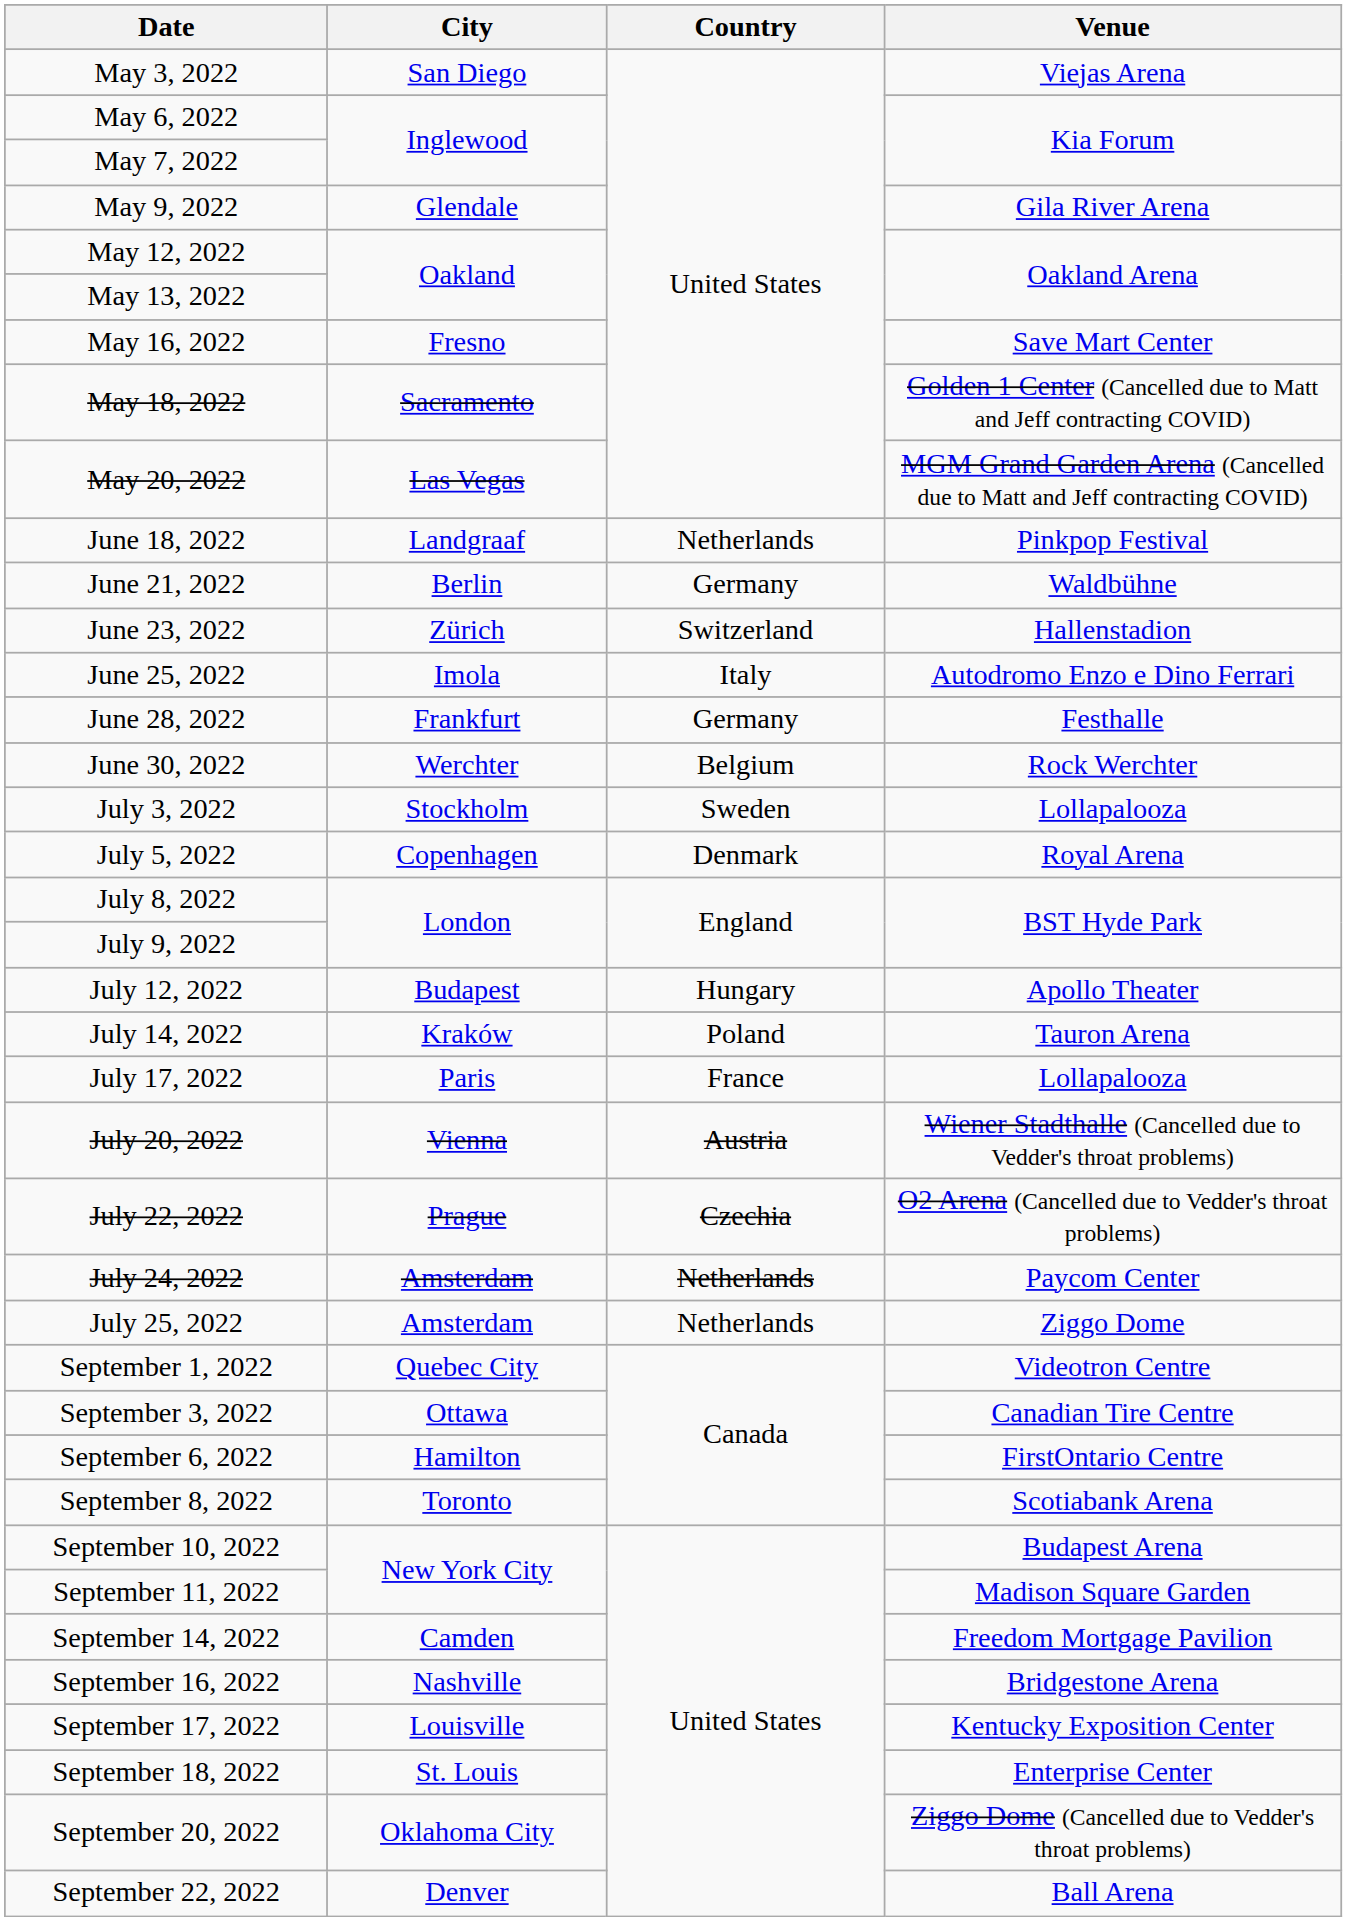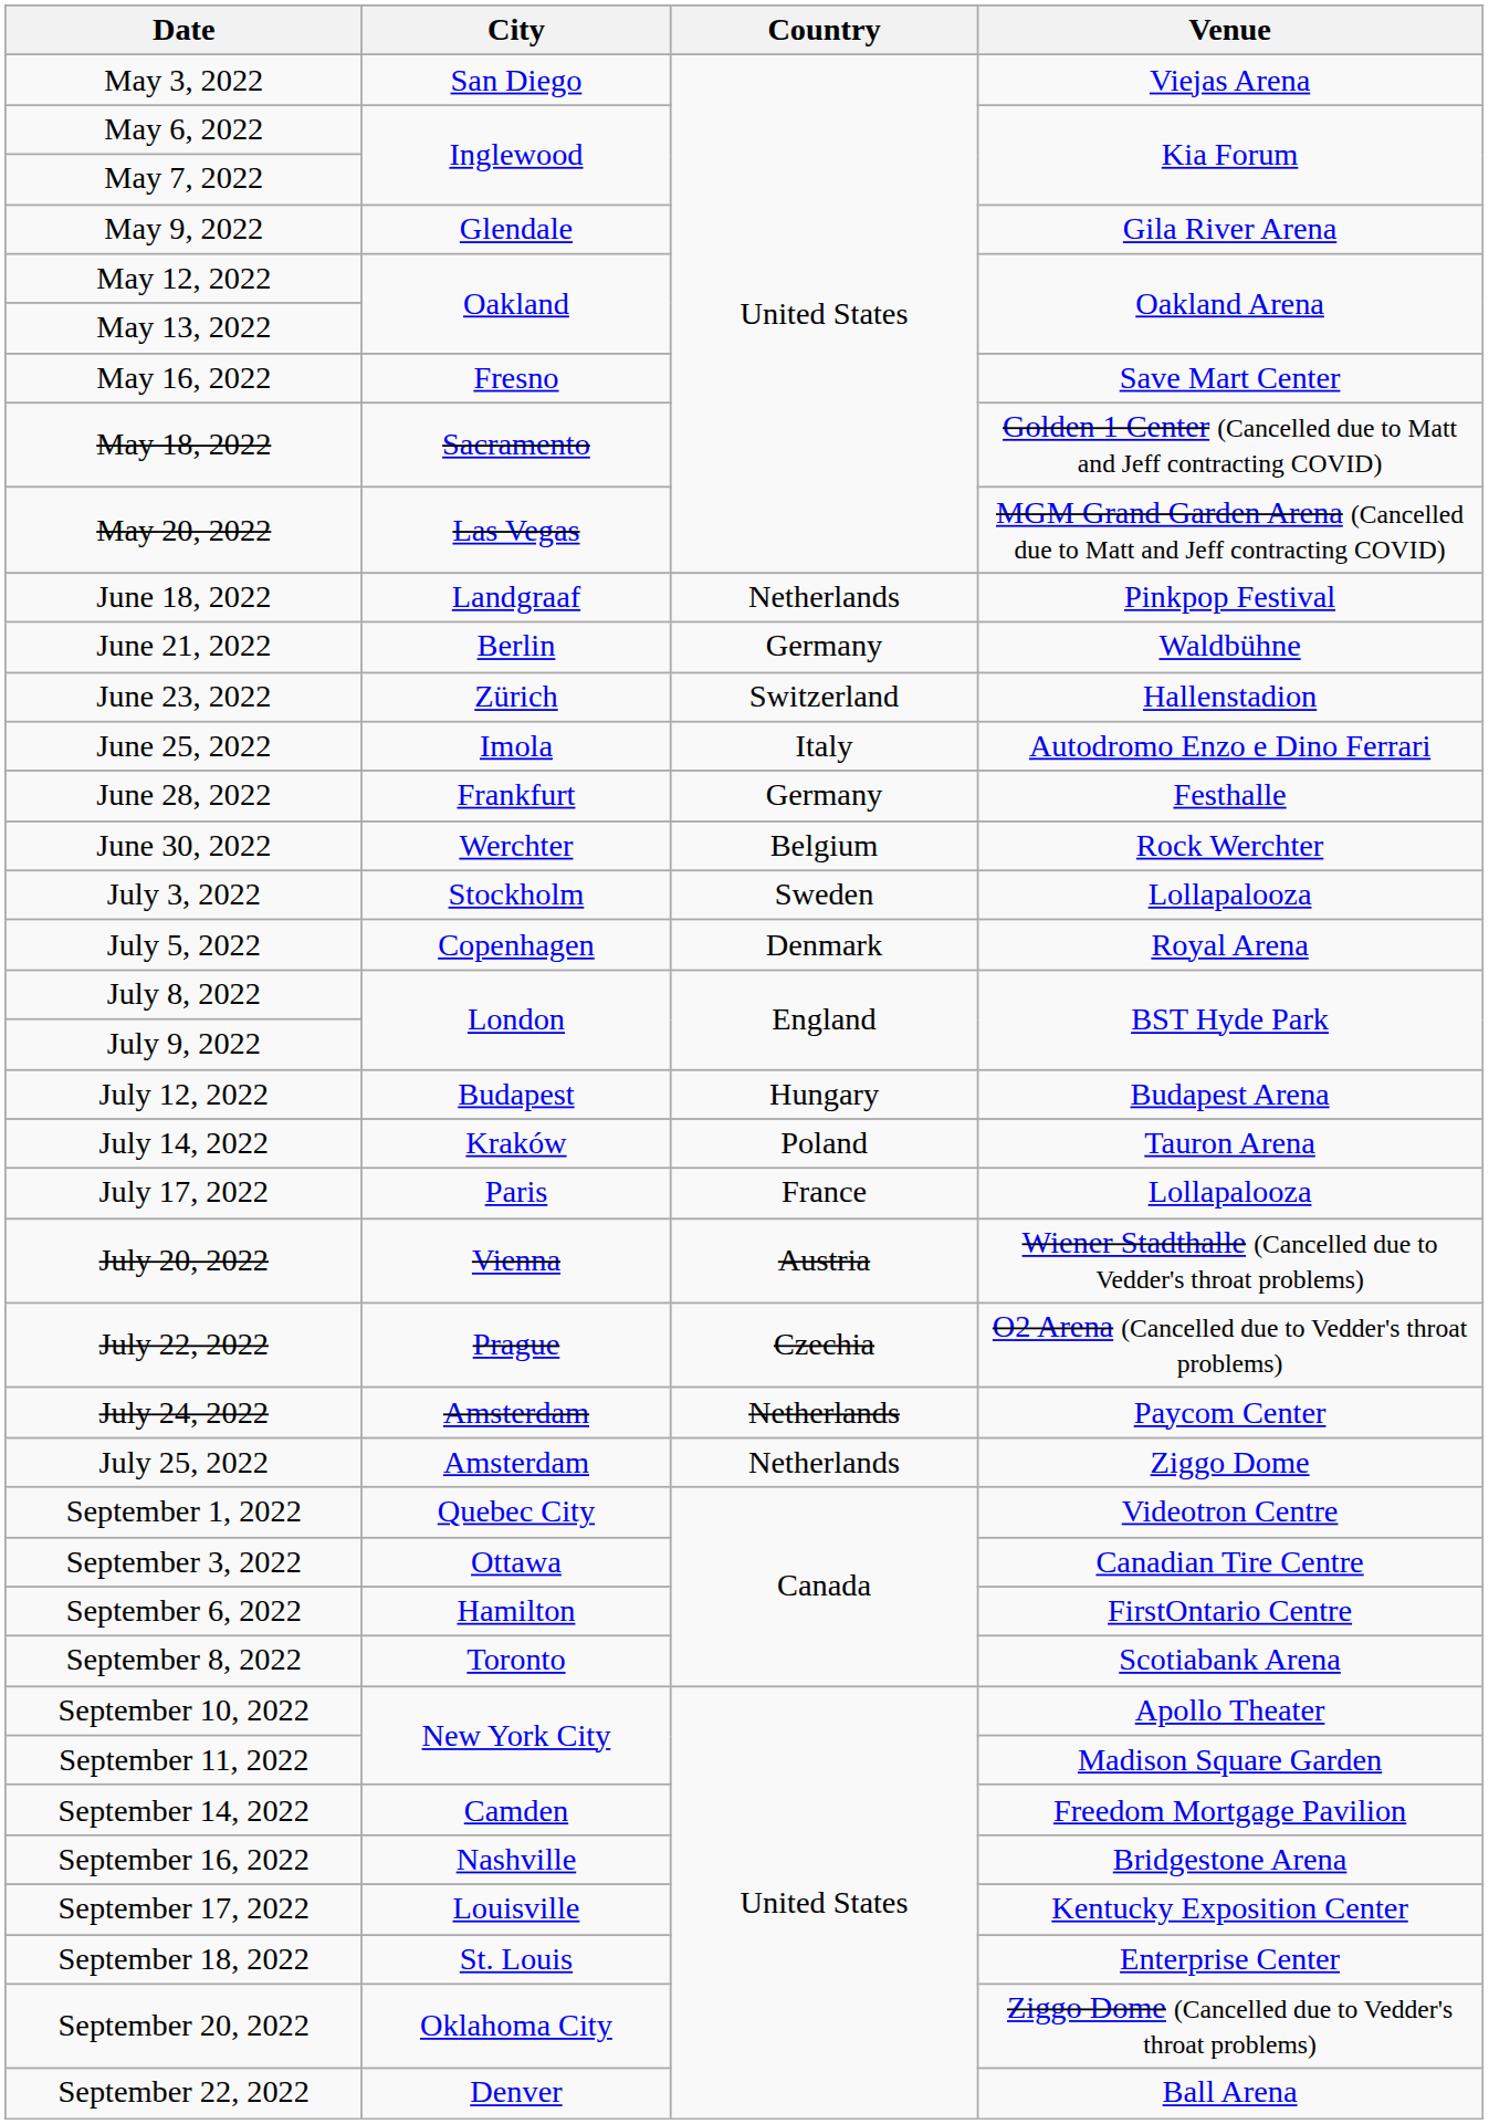 <table class="wikitable" style="text-align:center;">
 <tr>
 <th width="175">Date</th>
 <th width="150">City</th>
 <th width="150">Country</th>
 <th width="250">Venue</th>
 </tr>
 <tr>
 <td>May 3, 2022</td>
 <td><a href='#'>San Diego</a></td>
 <td rowspan="9">United States</td>
 <td><a href='#'>Viejas Arena</a></td>
 </tr>
 <tr>
 <td>May 6, 2022</td>
 <td rowspan="2"><a href='#'>Inglewood</a></td>
 <td rowspan="2"><a href='#'>Kia Forum</a></td>
 </tr>
 <tr>
 <td>May 7, 2022</td>
 </tr>
 <tr>
 <td>May 9, 2022</td>
 <td><a href='#'>Glendale</a></td>
 <td><a href='#'>Gila River Arena</a></td>
 </tr>
 <tr>
 <td>May 12, 2022</td>
 <td rowspan="2"><a href='#'>Oakland</a></td>
 <td rowspan="2"><a href='#'>Oakland Arena</a></td>
 </tr>
 <tr>
 <td>May 13, 2022</td>
 </tr>
 <tr>
 <td>May 16, 2022</td>
 <td><a href='#'>Fresno</a></td>
 <td><a href='#'>Save Mart Center</a></td>
 </tr>
 <tr>
 <td><s>May 18, 2022</s></td>
 <td><s><a href='#'>Sacramento</a></s></td>
 <td><s><a href='#'>Golden 1 Center</a></s> <small>(Cancelled due to Matt and Jeff contracting COVID)</small></td>
 </tr>
 <tr>
 <td><s>May 20, 2022</s></td>
 <td><s><a href='#'>Las Vegas</a></s></td>
 <td><s> <a href='#'>MGM Grand Garden Arena</a></s> <small>(Cancelled due to Matt and Jeff contracting COVID)</small></td>
 </tr>
 <tr>
 <td>June 18, 2022</td>
 <td><a href='#'>Landgraaf</a></td>
 <td>Netherlands</td>
 <td><a href='#'>Pinkpop Festival</a></td>
 </tr>
 <tr>
 <td>June 21, 2022</td>
 <td><a href='#'>Berlin</a></td>
 <td>Germany</td>
 <td><a href='#'>Waldbühne</a></td>
 </tr>
 <tr>
 <td>June 23, 2022</td>
 <td><a href='#'>Zürich</a></td>
 <td>Switzerland</td>
 <td><a href='#'>Hallenstadion</a></td>
 </tr>
 <tr>
 <td>June 25, 2022</td>
 <td><a href='#'>Imola</a></td>
 <td>Italy</td>
 <td><a href='#'>Autodromo Enzo e Dino Ferrari</a></td>
 </tr>
 <tr>
 <td>June 28, 2022</td>
 <td><a href='#'>Frankfurt</a></td>
 <td>Germany</td>
 <td><a href='#'>Festhalle</a></td>
 </tr>
 <tr>
 <td>June 30, 2022</td>
 <td><a href='#'>Werchter</a></td>
 <td>Belgium</td>
 <td><a href='#'>Rock Werchter</a></td>
 </tr>
 <tr>
 <td>July 3, 2022</td>
 <td><a href='#'>Stockholm</a></td>
 <td>Sweden</td>
 <td><a href='#'>Lollapalooza</a></td>
 </tr>
 <tr>
 <td>July 5, 2022</td>
 <td><a href='#'>Copenhagen</a></td>
 <td>Denmark</td>
 <td><a href='#'>Royal Arena</a></td>
 </tr>
 <tr>
 <td>July 8, 2022</td>
 <td rowspan="2"><a href='#'>London</a></td>
 <td rowspan="2">England</td>
 <td rowspan="2"><a href='#'>BST Hyde Park</a></td>
 </tr>
 <tr>
 <td>July 9, 2022</td>
 </tr>
 <tr>
 <td>July 12, 2022</td>
 <td><a href='#'>Budapest</a></td>
 <td>Hungary</td>
-<td><a href='#'>Apollo Theater</a></td>
+<td><a href='#'>Budapest Arena</a></td>
 </tr>
 <tr>
 <td>July 14, 2022</td>
 <td><a href='#'>Kraków</a></td>
 <td>Poland</td>
 <td><a href='#'>Tauron Arena</a></td>
 </tr>
 <tr>
 <td>July 17, 2022</td>
 <td><a href='#'>Paris</a></td>
 <td>France</td>
 <td><a href='#'>Lollapalooza</a></td>
 </tr>
 <tr>
 <td><s>July 20, 2022</s></td>
 <td><s><a href='#'>Vienna</a></s></td>
 <td><s>Austria</s></td>
 <td><s><a href='#'>Wiener Stadthalle</a></s> <small>(Cancelled due to Vedder's throat problems)</small></td>
 </tr>
 <tr>
 <td><s>July 22, 2022</s></td>
 <td><s><a href='#'>Prague</a></s></td>
 <td><s>Czechia</s></td>
 <td><s><a href='#'>O2 Arena</a></s>  <small>(Cancelled due to Vedder's throat problems)</small></td>
 </tr>
 <tr>
 <td><s>July 24, 2022</s></td>
 <td><s><a href='#'>Amsterdam</a></s></td>
 <td><s>Netherlands</s></td>
 <td><a href='#'>Paycom Center</a></td>
 </tr>
 <tr>
 <td>July 25, 2022</td>
 <td><a href='#'>Amsterdam</a></td>
 <td>Netherlands</td>
 <td><a href='#'>Ziggo Dome</a></td>
 </tr>
 <tr>
 <td>September 1, 2022</td>
 <td><a href='#'>Quebec City</a></td>
 <td rowspan="4">Canada</td>
 <td><a href='#'>Videotron Centre</a></td>
 </tr>
 <tr>
 <td>September 3, 2022</td>
 <td><a href='#'>Ottawa</a></td>
 <td><a href='#'>Canadian Tire Centre</a></td>
 </tr>
 <tr>
 <td>September 6, 2022</td>
 <td><a href='#'>Hamilton</a></td>
 <td><a href='#'>FirstOntario Centre</a></td>
 </tr>
 <tr>
 <td>September 8, 2022</td>
 <td><a href='#'>Toronto</a></td>
 <td><a href='#'>Scotiabank Arena</a></td>
 </tr>
 <tr>
 <td>September 10, 2022</td>
 <td rowspan="2"><a href='#'>New York City</a></td>
 <td rowspan="8">United States</td>
-<td><a href='#'>Budapest Arena</a></td>
+<td><a href='#'>Apollo Theater</a></td>
 </tr>
 <tr>
 <td>September 11, 2022</td>
 <td><a href='#'>Madison Square Garden</a></td>
 </tr>
 <tr>
 <td>September 14, 2022</td>
 <td><a href='#'>Camden</a></td>
 <td><a href='#'>Freedom Mortgage Pavilion</a></td>
 </tr>
 <tr>
 <td>September 16, 2022</td>
 <td><a href='#'>Nashville</a></td>
 <td><a href='#'>Bridgestone Arena</a></td>
 </tr>
 <tr>
 <td>September 17, 2022</td>
 <td><a href='#'>Louisville</a></td>
 <td><a href='#'>Kentucky Exposition Center</a></td>
 </tr>
 <tr>
 <td>September 18, 2022</td>
 <td><a href='#'>St. Louis</a></td>
 <td><a href='#'>Enterprise Center</a></td>
 </tr>
 <tr>
 <td>September 20, 2022</td>
 <td><a href='#'>Oklahoma City</a></td>
 <td><s><a href='#'>Ziggo Dome</a></s> <small>(Cancelled due to Vedder's throat problems)</small></td>
 </tr>
 <tr>
 <td>September 22, 2022</td>
 <td><a href='#'>Denver</a></td>
 <td><a href='#'>Ball Arena</a></td>
 </tr>
 </table>
